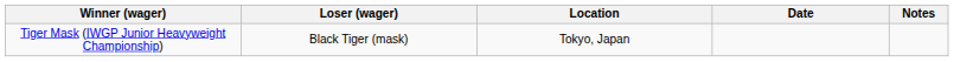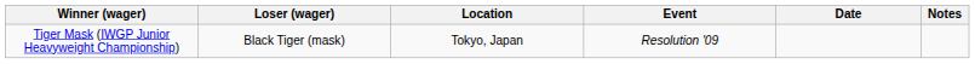 <table class="wikitable sortable" width=100%  style="text-align: center">
 <tr>
 <th width=20% scope="col">Winner (wager)</th>
 <th width=20% scope="col">Loser (wager)</th>
 <th width=20% scope="col">Location</th>
+<th width=20% scope="col">Event</th>
 <th width=15% scope="col">Date</th>
 <th class="unsortable" width=5% scope="col">Notes</th>
 </tr>
 <tr>
 <td><a href='#'>Tiger Mask</a> (<a href='#'>IWGP Junior Heavyweight Championship</a>)</td>
 <td>Black Tiger (mask)</td>
 <td>Tokyo, Japan</td>
+<td><em>Resolution '09</em></td>
 <td></td>
 <td></td>
 </tr>
 </table>
